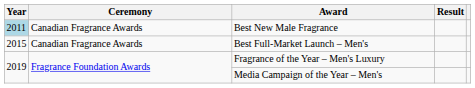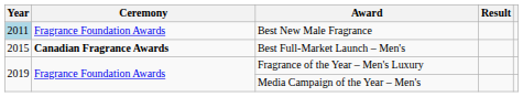 <table class="wikitable">
 <tr>
 <th>Year</th>
 <th style=width:20em>Ceremony</th>
 <th style=width:20em>Award</th>
 <th>Result</th>
 <th></th>
 </tr>
 <tr>
 <td style="background: lightblue;">2011</td>
-<td>Canadian Fragrance Awards</td>
+<td><a href='#'>Fragrance Foundation Awards</a></td>
 <td>Best New Male Fragrance</td>
 <td></td>
 <td></td>
 </tr>
 <tr>
 <td>2015</td>
-<td>Canadian Fragrance Awards</td>
+<td><strong>Canadian Fragrance Awards</strong></td>
 <td>Best Full-Market Launch – Men's</td>
 <td></td>
 <td></td>
 </tr>
 <tr>
 <td rowspan="2">2019</td>
 <td rowspan="2"><a href='#'>Fragrance Foundation Awards</a></td>
 <td>Fragrance of the Year – Men's Luxury</td>
 <td></td>
 <td></td>
 </tr>
 <tr>
 <td>Media Campaign of the Year – Men's</td>
 <td></td>
 <td></td>
 </tr>
 </table>
